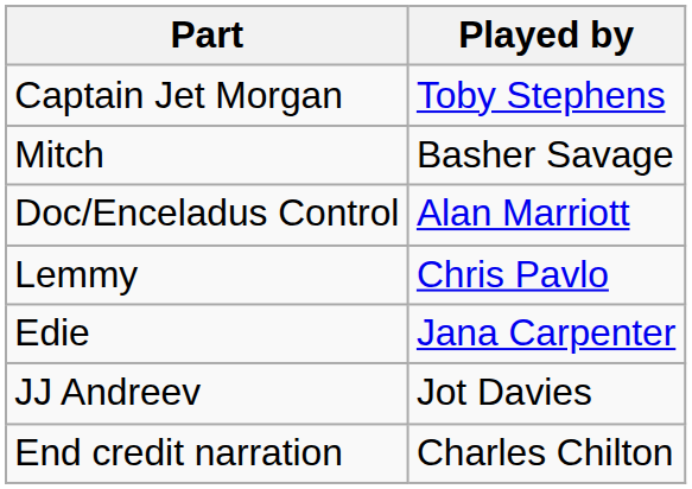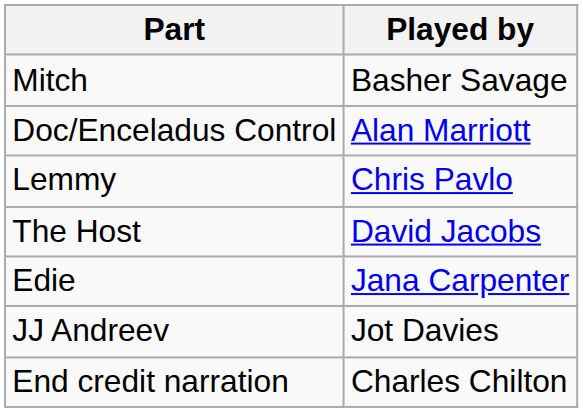 <table class="wikitable">
 <tr>
 <th>Part</th>
 <th>Played by</th>
-</tr>
-<tr>
-<td>Captain Jet Morgan</td>
-<td><a href='#'>Toby Stephens</a></td>
 </tr>
 <tr>
 <td>Mitch</td>
 <td>Basher Savage</td>
 </tr>
 <tr>
 <td>Doc/Enceladus Control</td>
 <td><a href='#'>Alan Marriott</a></td>
 </tr>
 <tr>
 <td>Lemmy</td>
 <td><a href='#'>Chris Pavlo</a></td>
 </tr>
 <tr>
+<td>The Host</td>
+<td><a href='#'>David Jacobs</a></td>
+</tr>
+<tr>
 <td>Edie</td>
 <td><a href='#'>Jana Carpenter</a></td>
 </tr>
 <tr>
 <td>JJ Andreev</td>
 <td>Jot Davies</td>
 </tr>
 <tr>
 <td>End credit narration</td>
 <td>Charles Chilton</td>
 </tr>
 </table>
